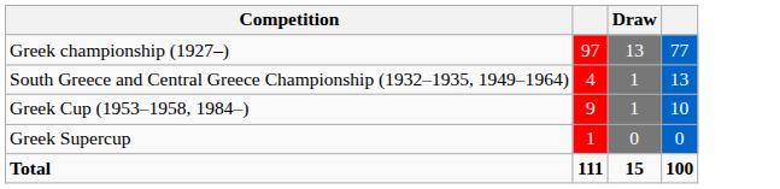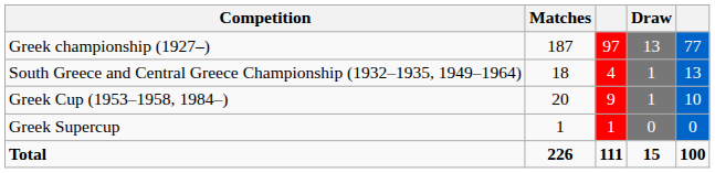 <table class="wikitable">
 <tr>
 <th>Competition</th>
+<th>Matches</th>
 <th></th>
 <th>Draw</th>
 <th></th>
 </tr>
 <tr>
 <td>Greek championship (1927<strong>–</strong>)</td>
+<td align="center">187</td>
 <td align="center" style="color:white;background:#ff0000">97</td>
 <td align="center" style="color:white;background:#777777">13</td>
 <td style="color:white;background: #0064C8" align="center">77</td>
 </tr>
 <tr>
 <td>South Greece and Central Greece Championship (1932–1935, 1949–1964)</td>
+<td align="center">18</td>
 <td style="color:white;background:#ff0000" align="center">4</td>
 <td align="center" style="color:white;background:#777777">1</td>
 <td style="color:white;background: #0064C8" align="center">13</td>
 </tr>
 <tr>
 <td>Greek Cup (1953–1958, 1984–)</td>
+<td align="center">20</td>
 <td align="center" style="color:white;background:#ff0000">9</td>
 <td align="center" style="color:white;background:#777777">1</td>
 <td style="color:white;background: #0064C8" align="center">10</td>
 </tr>
 <tr>
 <td>Greek Supercup</td>
+<td align="center">1</td>
 <td align="center" style="color:white;background:#ff0000">1</td>
 <td align="center" style="color:white;background:#777777">0</td>
 <td style="color:white;background: #0064C8" align="center">0</td>
 </tr>
 <tr>
 <td><strong>Total</strong></td>
+<td align="center"><strong>226</strong></td>
 <td align="center"><strong>111</strong></td>
 <td align="center"><strong>15</strong></td>
 <td align="center"><strong>100</strong></td>
 </tr>
 </table>
